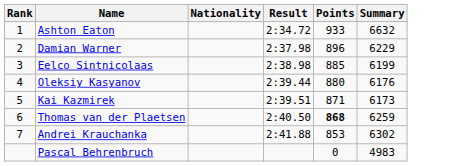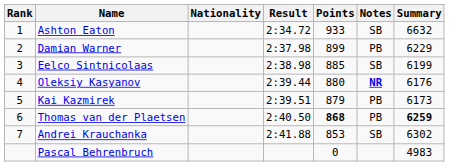 <table class="wikitable sortable" style="text-align:center">
 <tr>
 <th>Rank</th>
 <th>Name</th>
 <th>Nationality</th>
 <th>Result</th>
 <th>Points</th>
+<th>Notes</th>
 <th>Summary</th>
 </tr>
 <tr>
 <td>1</td>
 <td align=left><a href='#'>Ashton Eaton</a></td>
 <td align=left></td>
 <td>2:34.72</td>
 <td>933</td>
+<td>SB</td>
 <td>6632</td>
 </tr>
 <tr>
 <td>2</td>
 <td align=left><a href='#'>Damian Warner</a></td>
 <td align=left></td>
 <td>2:37.98</td>
-<td>896</td>
+<td>899</td>
+<td>PB</td>
 <td>6229</td>
 </tr>
 <tr>
 <td>3</td>
 <td align=left><a href='#'>Eelco Sintnicolaas</a></td>
 <td align=left></td>
 <td>2:38.98</td>
 <td>885</td>
+<td>SB</td>
 <td>6199</td>
 </tr>
 <tr>
 <td>4</td>
 <td align=left><a href='#'>Oleksiy Kasyanov</a></td>
 <td align=left></td>
 <td>2:39.44</td>
 <td>880</td>
+<td><strong><a href='#'>NR</a></strong></td>
 <td>6176</td>
 </tr>
 <tr>
 <td>5</td>
 <td align=left><a href='#'>Kai Kazmirek</a></td>
 <td align=left></td>
 <td>2:39.51</td>
-<td>871</td>
+<td>879</td>
+<td>PB</td>
 <td>6173</td>
 </tr>
 <tr>
 <td>6</td>
 <td align=left><a href='#'>Thomas van der Plaetsen</a></td>
 <td align=left></td>
 <td>2:40.50</td>
 <td><strong>868</strong></td>
-<td>6259</td>
+<td>PB</td>
+<td><strong>6259</strong></td>
 </tr>
 <tr>
 <td>7</td>
 <td align=left><a href='#'>Andrei Krauchanka</a></td>
 <td align=left></td>
 <td>2:41.88</td>
 <td>853</td>
+<td>SB</td>
 <td>6302</td>
 </tr>
 <tr>
 <td></td>
 <td align=left><a href='#'>Pascal Behrenbruch</a></td>
 <td align=left></td>
 <td></td>
 <td>0</td>
+<td></td>
 <td>4983</td>
 </tr>
 </table>
